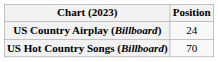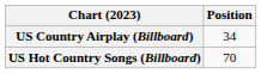 <table class="wikitable sortable plainrowheaders" style="text-align:center">
 <tr>
 <th scope="col">Chart (2023)</th>
 <th scope="col">Position</th>
 </tr>
 <tr>
 <th scope="row">US Country Airplay (<em>Billboard</em>)</th>
-<td>24</td>
+<td>34</td>
 </tr>
 <tr>
 <th scope="row">US Hot Country Songs (<em>Billboard</em>)</th>
 <td>70</td>
 </tr>
 </table>
